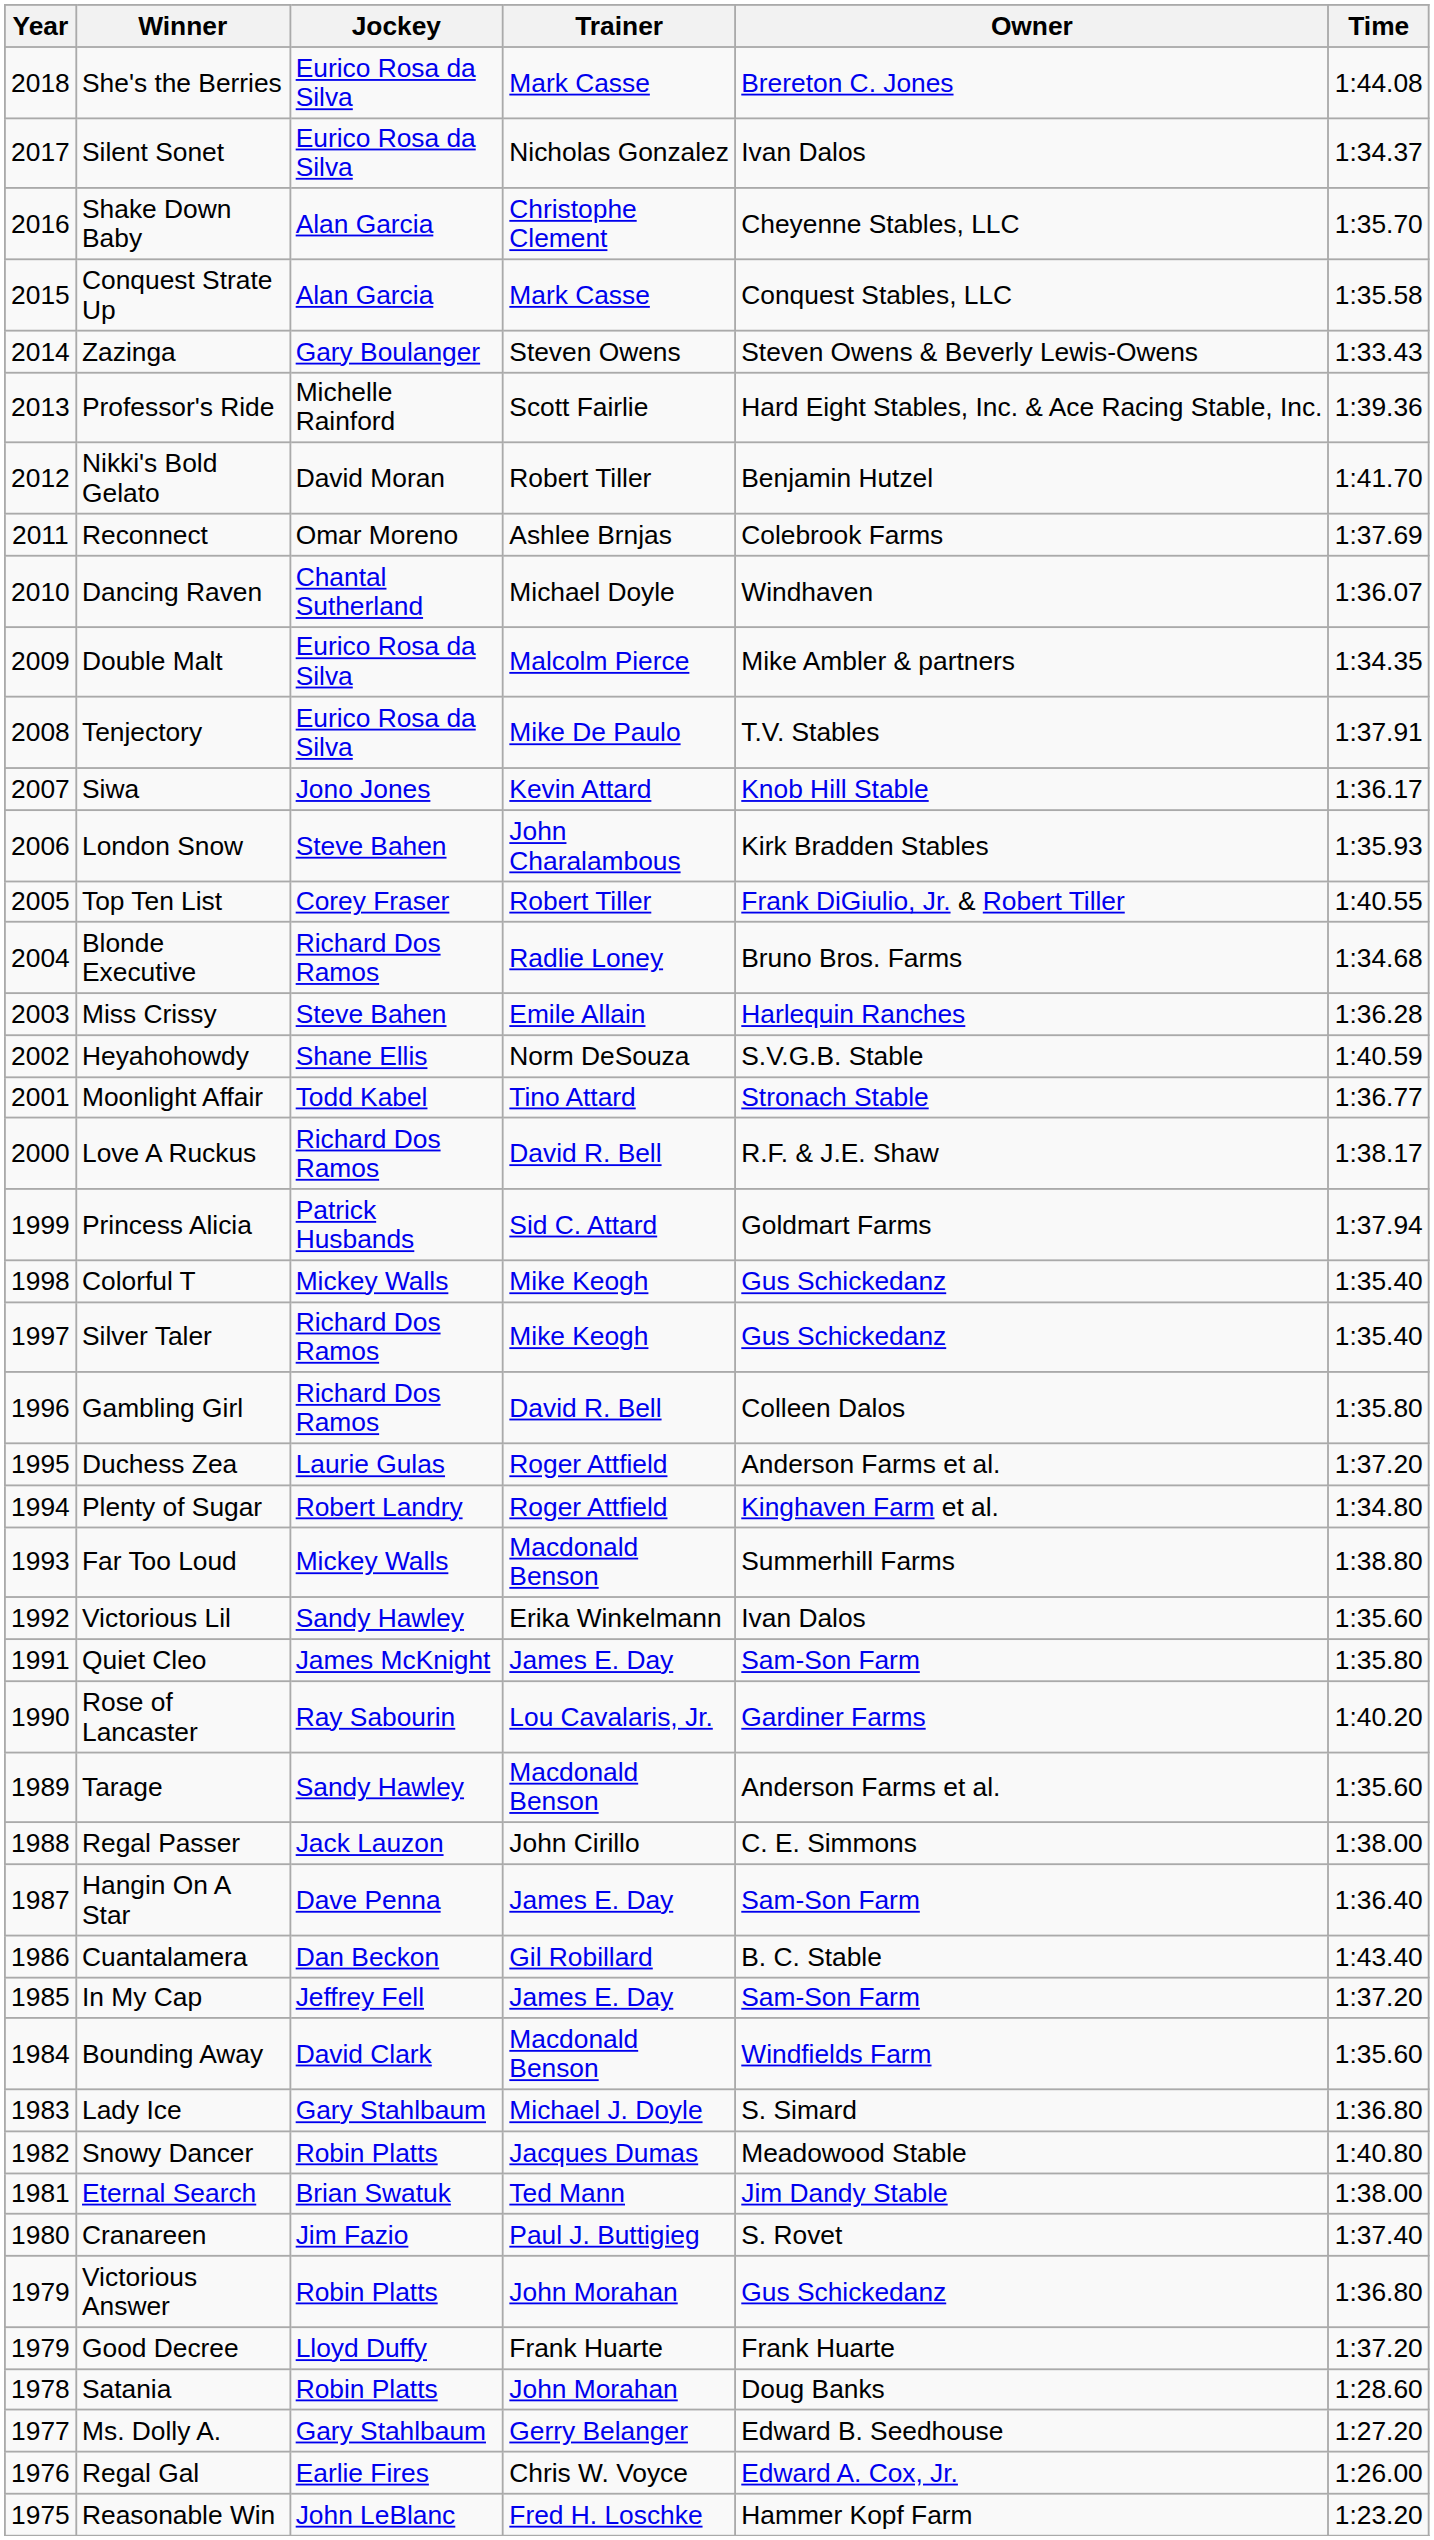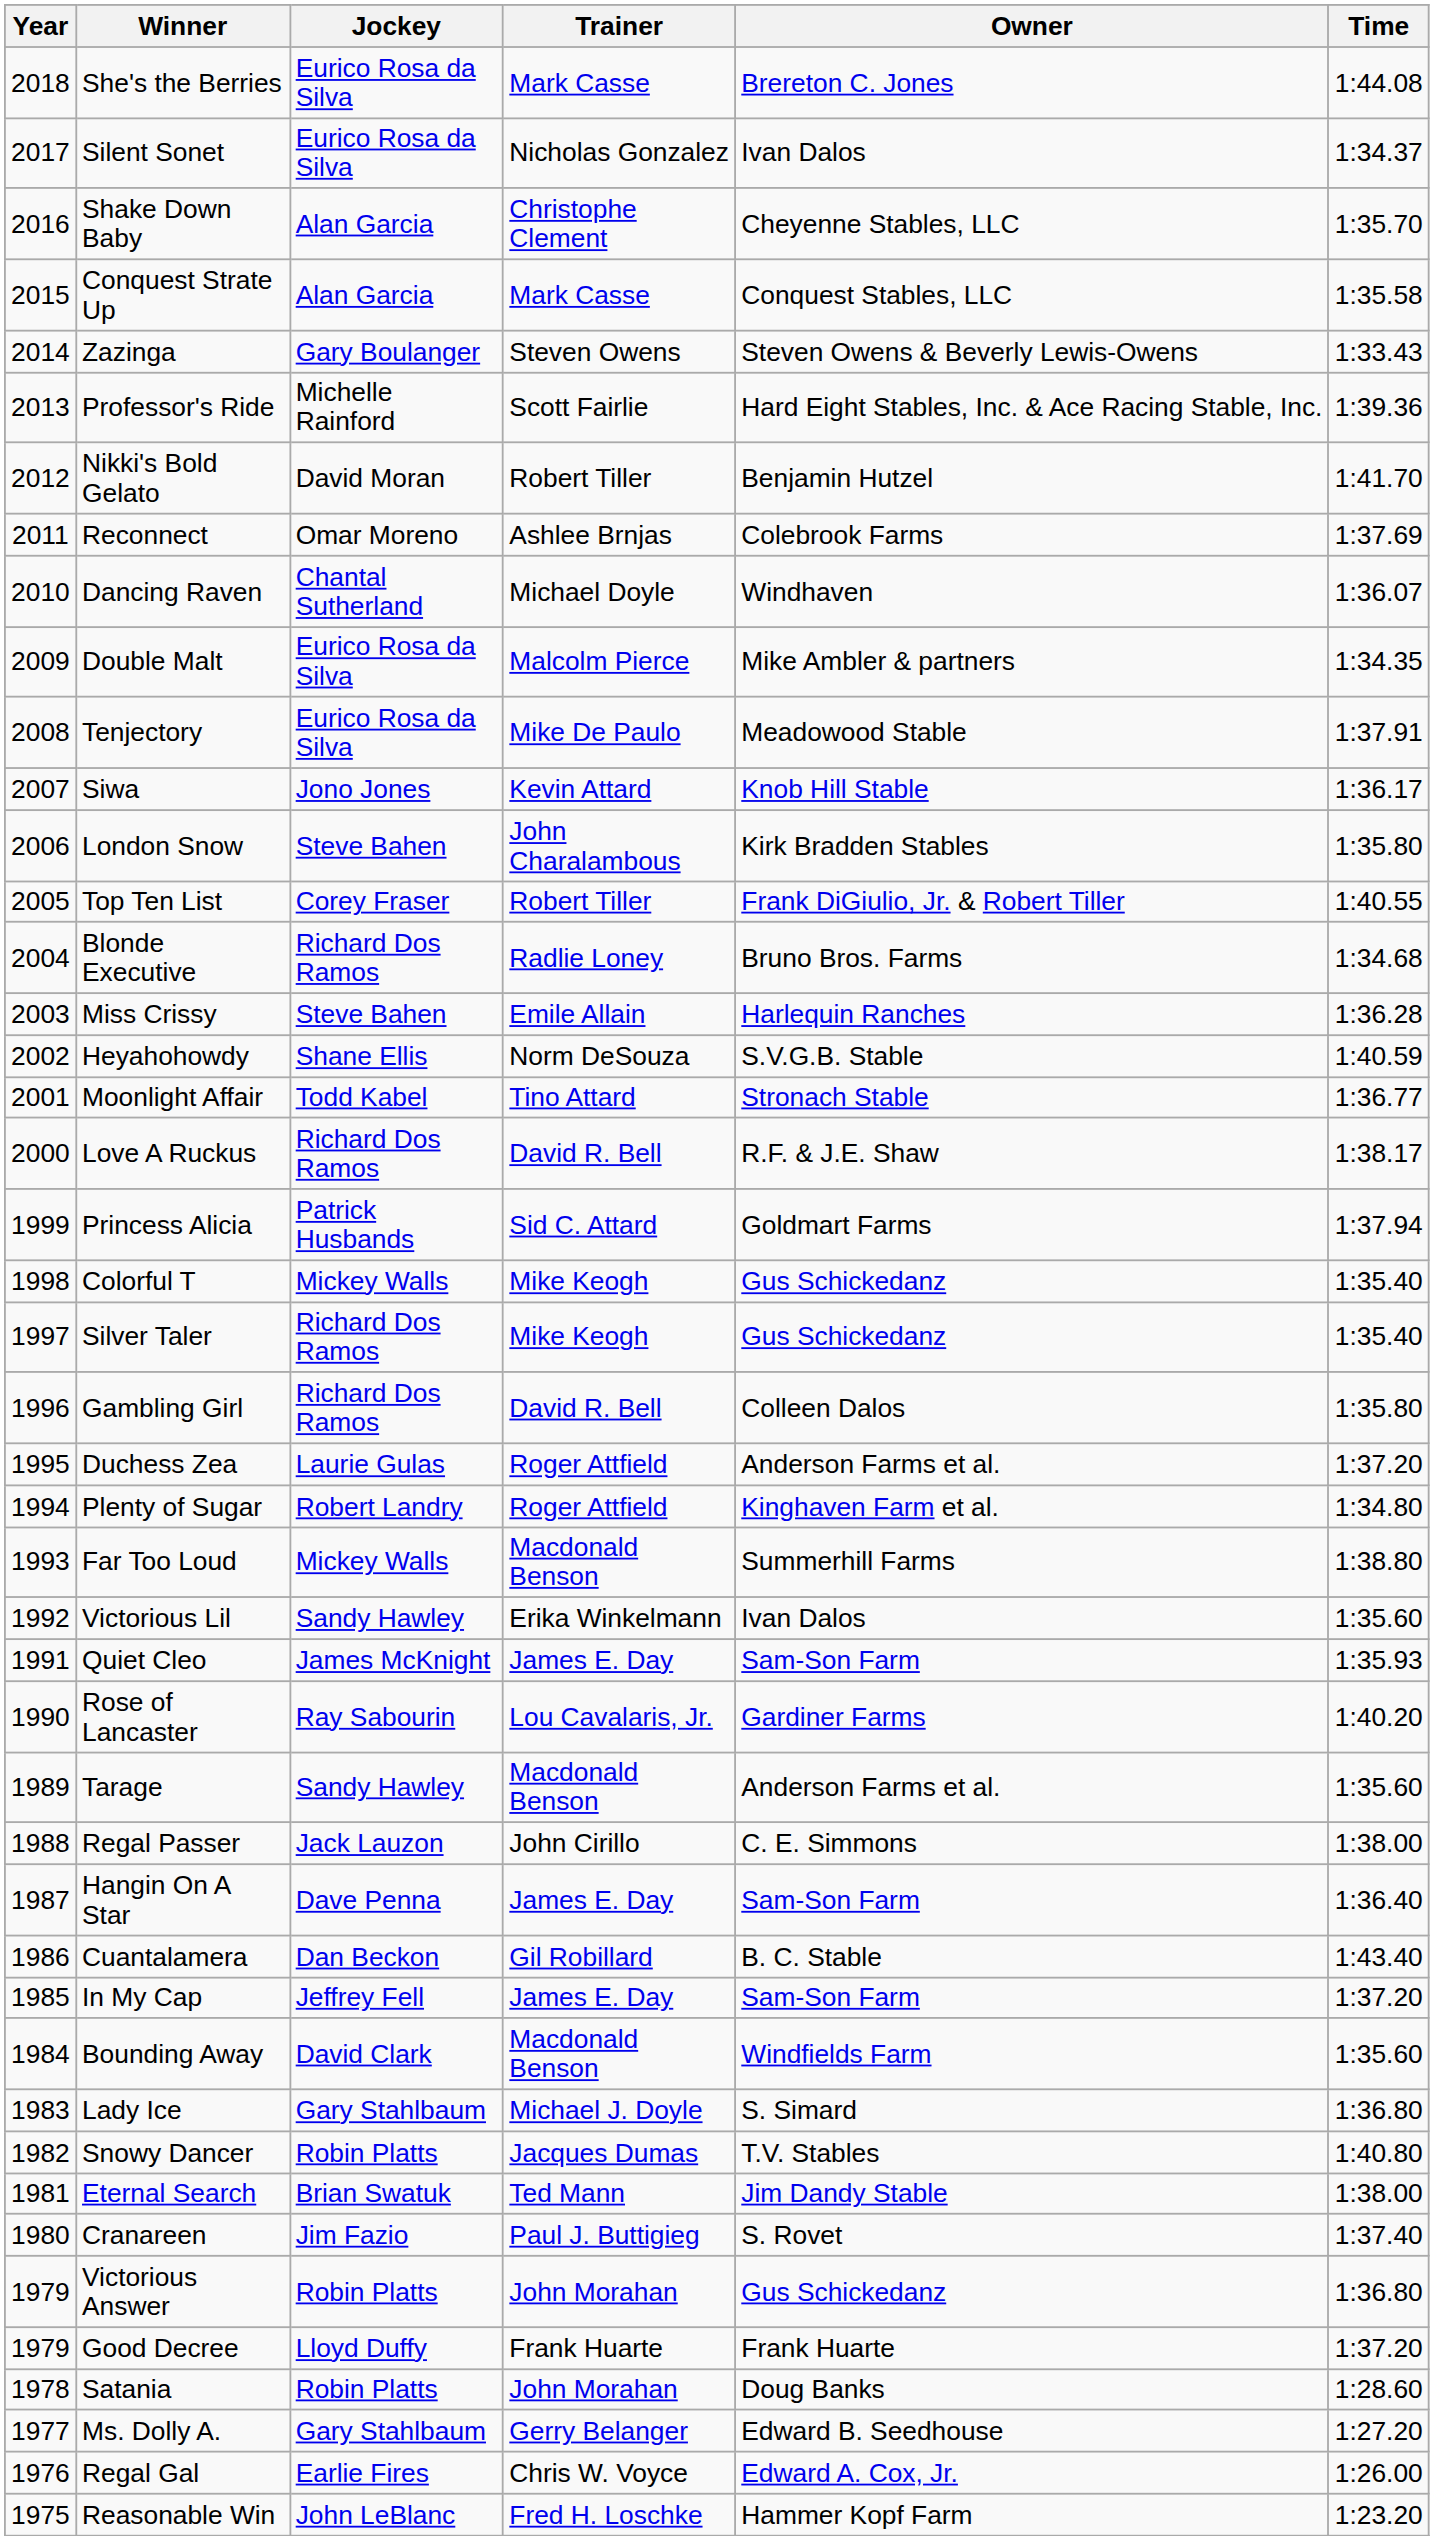 <table class="wikitable sortable" style="font-size:90%">
 <tr>
 <th style="width:30px">Year<br></th>
 <th style="width:110px">Winner<br></th>
 <th style="width:110px">Jockey<br></th>
 <th style="width:120px">Trainer<br></th>
 <th>Owner<br></th>
 <th style="width:25px">Time<br></th>
 </tr>
 <tr>
 <td align=center>2018</td>
 <td>She's the Berries</td>
 <td><a href='#'>Eurico Rosa da Silva</a></td>
 <td><a href='#'>Mark Casse</a></td>
 <td><a href='#'>Brereton C. Jones</a></td>
 <td>1:44.08</td>
 </tr>
 <tr>
 <td align=center>2017</td>
 <td>Silent Sonet</td>
 <td><a href='#'>Eurico Rosa da Silva</a></td>
 <td>Nicholas Gonzalez</td>
 <td>Ivan Dalos</td>
 <td>1:34.37</td>
 </tr>
 <tr>
 <td align=center>2016</td>
 <td>Shake Down Baby</td>
 <td><a href='#'>Alan Garcia</a></td>
 <td><a href='#'>Christophe Clement</a></td>
 <td>Cheyenne Stables, LLC</td>
 <td>1:35.70</td>
 </tr>
 <tr>
 <td align=center>2015</td>
 <td>Conquest Strate Up</td>
 <td><a href='#'>Alan Garcia</a></td>
 <td><a href='#'>Mark Casse</a></td>
 <td>Conquest Stables, LLC</td>
 <td>1:35.58</td>
 </tr>
 <tr>
 <td align=center>2014</td>
 <td>Zazinga</td>
 <td><a href='#'>Gary Boulanger</a></td>
 <td>Steven Owens</td>
 <td>Steven Owens & Beverly Lewis-Owens</td>
 <td>1:33.43</td>
 </tr>
 <tr>
 <td align=center>2013</td>
 <td>Professor's Ride</td>
 <td>Michelle Rainford</td>
 <td>Scott Fairlie</td>
 <td>Hard Eight Stables, Inc. & Ace Racing Stable, Inc.</td>
 <td>1:39.36</td>
 </tr>
 <tr>
 <td align=center>2012</td>
 <td>Nikki's Bold Gelato</td>
 <td>David Moran</td>
 <td>Robert Tiller</td>
 <td>Benjamin Hutzel</td>
 <td>1:41.70</td>
 </tr>
 <tr>
 <td align=center>2011</td>
 <td>Reconnect</td>
 <td>Omar Moreno</td>
 <td>Ashlee Brnjas</td>
 <td>Colebrook Farms</td>
 <td>1:37.69</td>
 </tr>
 <tr>
 <td align=center>2010</td>
 <td>Dancing Raven</td>
 <td><a href='#'>Chantal Sutherland</a></td>
 <td>Michael Doyle</td>
 <td>Windhaven</td>
 <td>1:36.07</td>
 </tr>
 <tr>
 <td align=center>2009</td>
 <td>Double Malt</td>
 <td><a href='#'>Eurico Rosa da Silva</a></td>
 <td><a href='#'>Malcolm Pierce</a></td>
 <td>Mike Ambler & partners</td>
 <td>1:34.35</td>
 </tr>
 <tr>
 <td align=center>2008</td>
 <td>Tenjectory</td>
 <td><a href='#'>Eurico Rosa da Silva</a></td>
 <td><a href='#'>Mike De Paulo</a></td>
-<td>T.V. Stables</td>
+<td>Meadowood Stable</td>
 <td>1:37.91</td>
 </tr>
 <tr>
 <td align=center>2007</td>
 <td>Siwa</td>
 <td><a href='#'>Jono Jones</a></td>
 <td><a href='#'>Kevin Attard</a></td>
 <td><a href='#'>Knob Hill Stable</a></td>
 <td>1:36.17</td>
 </tr>
 <tr>
 <td align=center>2006</td>
 <td>London Snow</td>
 <td><a href='#'>Steve Bahen</a></td>
 <td><a href='#'>John Charalambous</a></td>
 <td>Kirk Bradden Stables</td>
-<td>1:35.93</td>
+<td>1:35.80</td>
 </tr>
 <tr>
 <td align=center>2005</td>
 <td>Top Ten List</td>
 <td><a href='#'>Corey Fraser</a></td>
 <td><a href='#'>Robert Tiller</a></td>
 <td><a href='#'>Frank DiGiulio, Jr.</a> & <a href='#'>Robert Tiller</a></td>
 <td>1:40.55</td>
 </tr>
 <tr>
 <td align=center>2004</td>
 <td>Blonde Executive</td>
 <td><a href='#'>Richard Dos Ramos</a></td>
 <td><a href='#'>Radlie Loney</a></td>
 <td>Bruno Bros. Farms</td>
 <td>1:34.68</td>
 </tr>
 <tr>
 <td align=center>2003</td>
 <td>Miss Crissy</td>
 <td><a href='#'>Steve Bahen</a></td>
 <td><a href='#'>Emile Allain</a></td>
 <td><a href='#'>Harlequin Ranches</a></td>
 <td>1:36.28</td>
 </tr>
 <tr>
 <td align=center>2002</td>
 <td>Heyahohowdy</td>
 <td><a href='#'>Shane Ellis</a></td>
 <td>Norm DeSouza</td>
 <td>S.V.G.B. Stable</td>
 <td>1:40.59</td>
 </tr>
 <tr>
 <td align=center>2001</td>
 <td>Moonlight Affair</td>
 <td><a href='#'>Todd Kabel</a></td>
 <td><a href='#'>Tino Attard</a></td>
 <td><a href='#'>Stronach Stable</a></td>
 <td>1:36.77</td>
 </tr>
 <tr>
 <td align=center>2000</td>
 <td>Love A Ruckus</td>
 <td><a href='#'>Richard Dos Ramos</a></td>
 <td><a href='#'>David R. Bell</a></td>
 <td>R.F. & J.E. Shaw</td>
 <td>1:38.17</td>
 </tr>
 <tr>
 <td align=center>1999</td>
 <td>Princess Alicia</td>
 <td><a href='#'>Patrick Husbands</a></td>
 <td><a href='#'>Sid C. Attard</a></td>
 <td>Goldmart Farms</td>
 <td>1:37.94</td>
 </tr>
 <tr>
 <td align=center>1998</td>
 <td>Colorful T</td>
 <td><a href='#'>Mickey Walls</a></td>
 <td><a href='#'>Mike Keogh</a></td>
 <td><a href='#'>Gus Schickedanz</a></td>
 <td>1:35.40</td>
 </tr>
 <tr>
 <td align=center>1997</td>
 <td>Silver Taler</td>
 <td><a href='#'>Richard Dos Ramos</a></td>
 <td><a href='#'>Mike Keogh</a></td>
 <td><a href='#'>Gus Schickedanz</a></td>
 <td>1:35.40</td>
 </tr>
 <tr>
 <td align=center>1996</td>
 <td>Gambling Girl</td>
 <td><a href='#'>Richard Dos Ramos</a></td>
 <td><a href='#'>David R. Bell</a></td>
 <td>Colleen Dalos</td>
 <td>1:35.80</td>
 </tr>
 <tr>
 <td align=center>1995</td>
 <td>Duchess Zea</td>
 <td><a href='#'>Laurie Gulas</a></td>
 <td><a href='#'>Roger Attfield</a></td>
 <td>Anderson Farms et al.</td>
 <td>1:37.20</td>
 </tr>
 <tr>
 <td align=center>1994</td>
 <td>Plenty of Sugar</td>
 <td><a href='#'>Robert Landry</a></td>
 <td><a href='#'>Roger Attfield</a></td>
 <td><a href='#'>Kinghaven Farm</a> et al.</td>
 <td>1:34.80</td>
 </tr>
 <tr>
 <td align=center>1993</td>
 <td>Far Too Loud</td>
 <td><a href='#'>Mickey Walls</a></td>
 <td><a href='#'>Macdonald Benson</a></td>
 <td>Summerhill Farms</td>
 <td>1:38.80</td>
 </tr>
 <tr>
 <td align=center>1992</td>
 <td>Victorious Lil</td>
 <td><a href='#'>Sandy Hawley</a></td>
 <td>Erika Winkelmann</td>
 <td>Ivan Dalos</td>
 <td>1:35.60</td>
 </tr>
 <tr>
 <td align=center>1991</td>
 <td>Quiet Cleo</td>
 <td><a href='#'>James McKnight</a></td>
 <td><a href='#'>James E. Day</a></td>
 <td><a href='#'>Sam-Son Farm</a></td>
-<td>1:35.80</td>
+<td>1:35.93</td>
 </tr>
 <tr>
 <td align=center>1990</td>
 <td>Rose of Lancaster</td>
 <td><a href='#'>Ray Sabourin</a></td>
 <td><a href='#'>Lou Cavalaris, Jr.</a></td>
 <td><a href='#'>Gardiner Farms</a></td>
 <td>1:40.20</td>
 </tr>
 <tr>
 <td align=center>1989</td>
 <td>Tarage</td>
 <td><a href='#'>Sandy Hawley</a></td>
 <td><a href='#'>Macdonald Benson</a></td>
 <td>Anderson Farms et al.</td>
 <td>1:35.60</td>
 </tr>
 <tr>
 <td align=center>1988</td>
 <td>Regal Passer</td>
 <td><a href='#'>Jack Lauzon</a></td>
 <td>John Cirillo</td>
 <td>C. E. Simmons</td>
 <td>1:38.00</td>
 </tr>
 <tr>
 <td align=center>1987</td>
 <td>Hangin On A Star</td>
 <td><a href='#'>Dave Penna</a></td>
 <td><a href='#'>James E. Day</a></td>
 <td><a href='#'>Sam-Son Farm</a></td>
 <td>1:36.40</td>
 </tr>
 <tr>
 <td align=center>1986</td>
 <td>Cuantalamera</td>
 <td><a href='#'>Dan Beckon</a></td>
 <td><a href='#'>Gil Robillard</a></td>
 <td>B. C. Stable</td>
 <td>1:43.40</td>
 </tr>
 <tr>
 <td align=center>1985</td>
 <td>In My Cap</td>
 <td><a href='#'>Jeffrey Fell</a></td>
 <td><a href='#'>James E. Day</a></td>
 <td><a href='#'>Sam-Son Farm</a></td>
 <td>1:37.20</td>
 </tr>
 <tr>
 <td align=center>1984</td>
 <td>Bounding Away</td>
 <td><a href='#'>David Clark</a></td>
 <td><a href='#'>Macdonald Benson</a></td>
 <td><a href='#'>Windfields Farm</a></td>
 <td>1:35.60</td>
 </tr>
 <tr>
 <td align=center>1983</td>
 <td>Lady Ice</td>
 <td><a href='#'>Gary Stahlbaum</a></td>
 <td><a href='#'>Michael J. Doyle</a></td>
 <td>S. Simard</td>
 <td>1:36.80</td>
 </tr>
 <tr>
 <td align=center>1982</td>
 <td>Snowy Dancer</td>
 <td><a href='#'>Robin Platts</a></td>
 <td><a href='#'>Jacques Dumas</a></td>
-<td>Meadowood Stable</td>
+<td>T.V. Stables</td>
 <td>1:40.80</td>
 </tr>
 <tr>
 <td align=center>1981</td>
 <td><a href='#'>Eternal Search</a></td>
 <td><a href='#'>Brian Swatuk</a></td>
 <td><a href='#'>Ted Mann</a></td>
 <td><a href='#'>Jim Dandy Stable</a></td>
 <td>1:38.00</td>
 </tr>
 <tr>
 <td align=center>1980</td>
 <td>Cranareen</td>
 <td><a href='#'>Jim Fazio</a></td>
 <td><a href='#'>Paul J. Buttigieg</a></td>
 <td>S. Rovet</td>
 <td>1:37.40</td>
 </tr>
 <tr>
 <td align=center>1979</td>
 <td>Victorious Answer</td>
 <td><a href='#'>Robin Platts</a></td>
 <td><a href='#'>John Morahan</a></td>
 <td><a href='#'>Gus Schickedanz</a></td>
 <td>1:36.80</td>
 </tr>
 <tr>
 <td align=center>1979</td>
 <td>Good Decree</td>
 <td><a href='#'>Lloyd Duffy</a></td>
 <td>Frank Huarte</td>
 <td>Frank Huarte</td>
 <td>1:37.20</td>
 </tr>
 <tr>
 <td align=center>1978</td>
 <td>Satania</td>
 <td><a href='#'>Robin Platts</a></td>
 <td><a href='#'>John Morahan</a></td>
 <td>Doug Banks</td>
 <td>1:28.60</td>
 </tr>
 <tr>
 <td align=center>1977</td>
 <td>Ms. Dolly A.</td>
 <td><a href='#'>Gary Stahlbaum</a></td>
 <td><a href='#'>Gerry Belanger</a></td>
 <td>Edward B. Seedhouse</td>
 <td>1:27.20</td>
 </tr>
 <tr>
 <td align=center>1976</td>
 <td>Regal Gal</td>
 <td><a href='#'>Earlie Fires</a></td>
 <td>Chris W. Voyce</td>
 <td><a href='#'>Edward A. Cox, Jr.</a></td>
 <td>1:26.00</td>
 </tr>
 <tr>
 <td align=center>1975</td>
 <td>Reasonable Win</td>
 <td><a href='#'>John LeBlanc</a></td>
 <td><a href='#'>Fred H. Loschke</a></td>
 <td>Hammer Kopf Farm</td>
 <td>1:23.20</td>
 </tr>
 <tr>
 </tr>
 </table>
